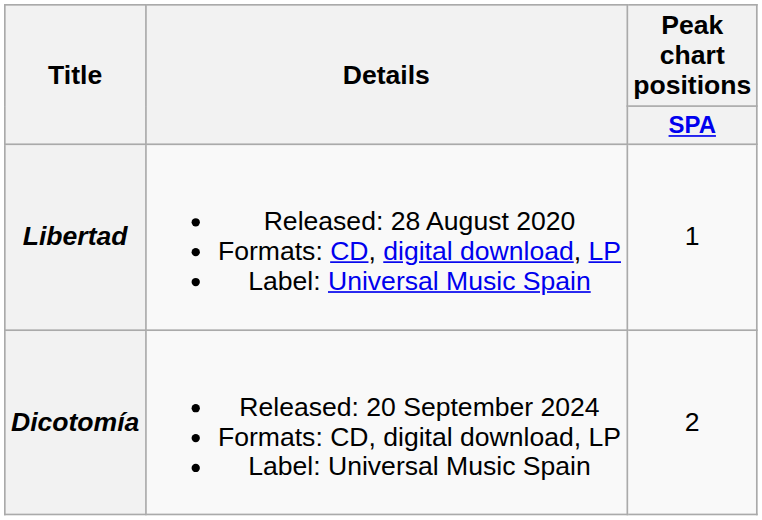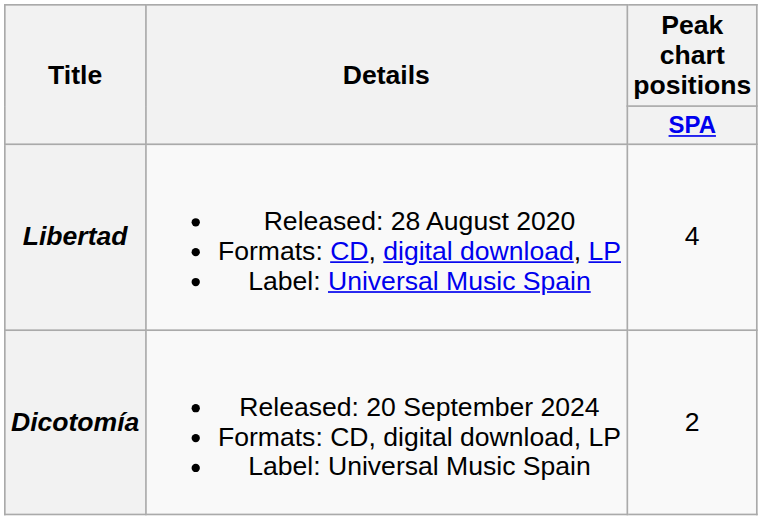 <table class="wikitable plainrowheaders" style="text-align:center;">
 <tr>
 <th scope="col" rowspan="2">Title</th>
 <th scope="col" rowspan="2">Details</th>
 <th scope="col" colspan="1">Peak chart positions</th>
 </tr>
 <tr>
 <th scope="col" style="width:3em;font-size:90%;"><a href='#'>SPA</a><br></th>
 </tr>
 <tr>
 <th scope="row"><em>Libertad</em></th>
 <td><br><ul><li>Released: 28 August 2020</li><li>Formats: <a href='#'>CD</a>, <a href='#'>digital download</a>, <a href='#'>LP</a></li><li>Label: <a href='#'>Universal Music Spain</a></li></ul></td>
-<td>1<br></td>
+<td>4<br></td>
 </tr>
 <tr>
 <th scope="row"><em>Dicotomía</em></th>
 <td><br><ul><li>Released: 20 September 2024</li><li>Formats: CD, digital download, LP</li><li>Label: Universal Music Spain</li></ul></td>
 <td>2</td>
 </tr>
 </table>
